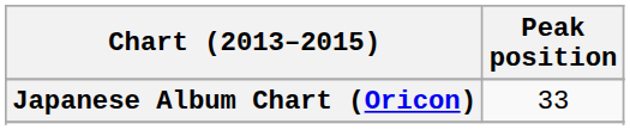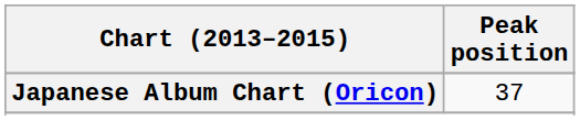 <table class="wikitable sortable plainrowheaders" style="text-align:center;">
 <tr>
 <th scope="col">Chart (2013–2015)</th>
 <th scope="col">Peak<br>position</th>
 </tr>
 <tr>
 </tr>
 <tr>
 </tr>
 <tr>
 </tr>
 <tr>
 </tr>
 <tr>
 </tr>
 <tr>
 <th scope="row">Japanese Album Chart (<a href='#'>Oricon</a>)</th>
-<td>33</td>
+<td>37</td>
 </tr>
 <tr>
 </tr>
 <tr>
 </tr>
 <tr>
 </tr>
 <tr>
 </tr>
 <tr>
 </tr>
 <tr>
 </tr>
 <tr>
 </tr>
 </table>
